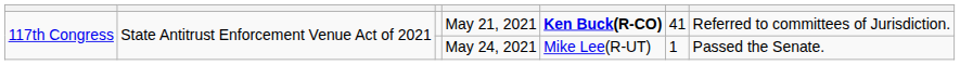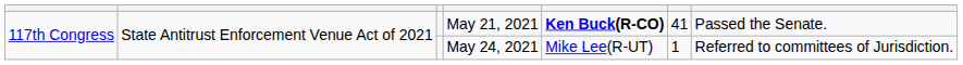 <table class="wikitable">
 <tr>
 <th></th>
 <th></th>
 <th></th>
 <th></th>
 <th></th>
 <th></th>
 <th></th>
 </tr>
 <tr>
 <td rowspan="2"><a href='#'>117th Congress</a></td>
 <td rowspan="2">State Antitrust Enforcement Venue Act of 2021</td>
 <td></td>
 <td>May 21, 2021</td>
 <td><strong><a href='#'>Ken Buck</a>(R-CO)</strong></td>
 <td>41</td>
-<td>Referred to committees of Jurisdiction.</td>
+<td>Passed the Senate.</td>
 </tr>
 <tr>
 <td></td>
 <td>May 24, 2021</td>
 <td><a href='#'>Mike Lee</a>(R-UT)</td>
 <td>1</td>
-<td>Passed the Senate.</td>
+<td>Referred to committees of Jurisdiction.</td>
 </tr>
 </table>
